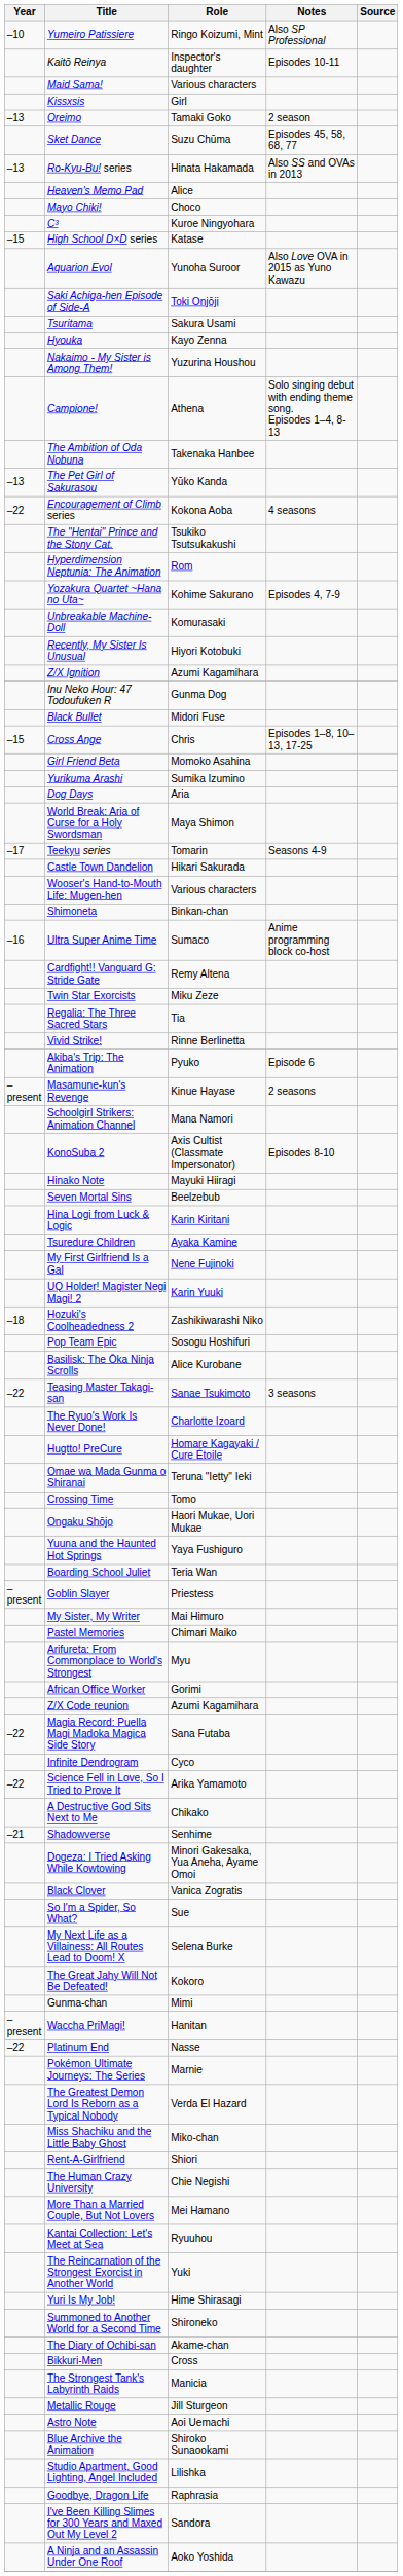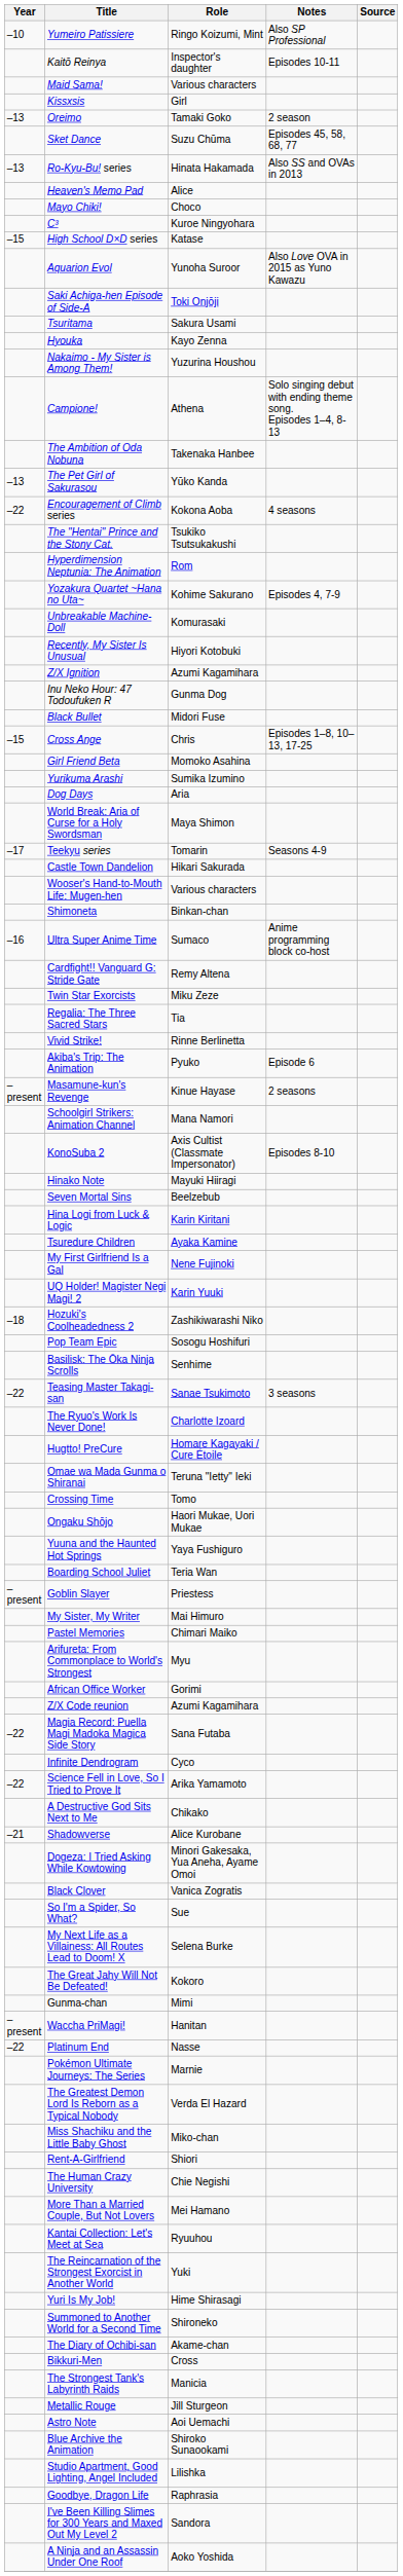 <table class="wikitable sortable plainrowheaders">
 <tr>
 <th>Year</th>
 <th>Title</th>
 <th>Role</th>
 <th class="unsortable">Notes</th>
 <th class="unsortable">Source</th>
 </tr>
 <tr>
 <td>–10</td>
 <td><em><a href='#'>Yumeiro Patissiere</a></em></td>
 <td>Ringo Koizumi, Mint</td>
 <td>Also <em>SP Professional</em></td>
 <td></td>
 </tr>
 <tr>
 <td></td>
 <td><em>Kaitō Reinya</em></td>
 <td>Inspector's daughter</td>
 <td>Episodes 10-11</td>
 <td></td>
 </tr>
 <tr>
 <td></td>
 <td><em><a href='#'>Maid Sama!</a></em></td>
 <td>Various characters</td>
 <td></td>
 <td></td>
 </tr>
 <tr>
 <td></td>
 <td><em><a href='#'>Kissxsis</a></em></td>
 <td>Girl</td>
 <td></td>
 <td></td>
 </tr>
 <tr>
 <td>–13</td>
 <td><em><a href='#'>Oreimo</a></em></td>
 <td>Tamaki Goko</td>
 <td>2 season</td>
 <td></td>
 </tr>
 <tr>
 <td></td>
 <td><em><a href='#'>Sket Dance</a></em></td>
 <td>Suzu Chūma</td>
 <td>Episodes 45, 58, 68, 77</td>
 <td></td>
 </tr>
 <tr>
 <td>–13</td>
 <td><em><a href='#'>Ro-Kyu-Bu!</a></em> series</td>
 <td>Hinata Hakamada</td>
 <td>Also <em>SS</em> and OVAs in 2013</td>
 <td></td>
 </tr>
 <tr>
 <td></td>
 <td><em><a href='#'>Heaven's Memo Pad</a></em></td>
 <td>Alice</td>
 <td></td>
 <td></td>
 </tr>
 <tr>
 <td></td>
 <td><em><a href='#'>Mayo Chiki!</a></em></td>
 <td>Choco</td>
 <td></td>
 <td></td>
 </tr>
 <tr>
 <td></td>
 <td><em><a href='#'>C³</a></em></td>
 <td>Kuroe Ningyohara</td>
 <td></td>
 <td></td>
 </tr>
 <tr>
 <td>–15</td>
 <td><em><a href='#'>High School D×D</a></em> series</td>
 <td>Katase</td>
 <td></td>
 <td></td>
 </tr>
 <tr>
 <td></td>
 <td><em><a href='#'>Aquarion Evol</a></em></td>
 <td>Yunoha Suroor</td>
 <td>Also <em>Love</em> OVA in 2015 as Yuno Kawazu</td>
 <td></td>
 </tr>
 <tr>
 <td></td>
 <td><em><a href='#'>Saki Achiga-hen Episode of Side-A</a></em></td>
 <td><a href='#'>Toki Onjōji</a></td>
 <td></td>
 <td></td>
 </tr>
 <tr>
 <td></td>
 <td><em><a href='#'>Tsuritama</a></em></td>
 <td>Sakura Usami</td>
 <td></td>
 <td></td>
 </tr>
 <tr>
 <td></td>
 <td><em><a href='#'>Hyouka</a></em></td>
 <td>Kayo Zenna</td>
 <td></td>
 <td></td>
 </tr>
 <tr>
 <td></td>
 <td><em><a href='#'>Nakaimo - My Sister is Among Them!</a></em></td>
 <td>Yuzurina Houshou </td>
 <td></td>
 <td></td>
 </tr>
 <tr>
 <td></td>
 <td><em><a href='#'>Campione!</a></em></td>
 <td>Athena</td>
 <td>Solo singing debut with ending theme song. <br> Episodes 1–4, 8-13</td>
 <td></td>
 </tr>
 <tr>
 <td></td>
 <td><em><a href='#'>The Ambition of Oda Nobuna</a></em></td>
 <td>Takenaka Hanbee</td>
 <td></td>
 <td></td>
 </tr>
 <tr>
 <td>–13</td>
 <td><em><a href='#'>The Pet Girl of Sakurasou</a></em></td>
 <td>Yūko Kanda</td>
 <td></td>
 <td></td>
 </tr>
 <tr>
 <td>–22</td>
 <td><em><a href='#'>Encouragement of Climb</a></em> series</td>
 <td>Kokona Aoba</td>
 <td>4 seasons</td>
 <td></td>
 </tr>
 <tr>
 <td></td>
 <td><em><a href='#'>The "Hentai" Prince and the Stony Cat.</a></em></td>
 <td>Tsukiko Tsutsukakushi</td>
 <td></td>
 <td></td>
 </tr>
 <tr>
 <td></td>
 <td><em><a href='#'>Hyperdimension Neptunia: The Animation</a></em></td>
 <td><a href='#'>Rom</a></td>
 <td></td>
 <td></td>
 </tr>
 <tr>
 <td></td>
 <td><em><a href='#'>Yozakura Quartet ~Hana no Uta~</a></em></td>
 <td>Kohime Sakurano</td>
 <td>Episodes 4, 7-9</td>
 <td></td>
 </tr>
 <tr>
 <td></td>
 <td><em><a href='#'>Unbreakable Machine-Doll</a></em></td>
 <td>Komurasaki</td>
 <td></td>
 <td></td>
 </tr>
 <tr>
 <td></td>
 <td><em><a href='#'>Recently, My Sister Is Unusual</a></em></td>
 <td>Hiyori Kotobuki</td>
 <td></td>
 <td></td>
 </tr>
 <tr>
 <td></td>
 <td><em><a href='#'>Z/X Ignition</a></em></td>
 <td>Azumi Kagamihara</td>
 <td></td>
 <td></td>
 </tr>
 <tr>
 <td></td>
 <td><em>Inu Neko Hour: 47 Todoufuken R</em></td>
 <td>Gunma Dog</td>
 <td></td>
 <td></td>
 </tr>
 <tr>
 <td></td>
 <td><em><a href='#'>Black Bullet</a></em></td>
 <td>Midori Fuse</td>
 <td></td>
 <td></td>
 </tr>
 <tr>
 <td>–15</td>
 <td><em><a href='#'>Cross Ange</a></em></td>
 <td>Chris</td>
 <td>Episodes 1–8, 10–13, 17-25</td>
 <td></td>
 </tr>
 <tr>
 <td></td>
 <td><em><a href='#'>Girl Friend Beta</a></em></td>
 <td>Momoko Asahina</td>
 <td></td>
 <td></td>
 </tr>
 <tr>
 <td></td>
 <td><em><a href='#'>Yurikuma Arashi</a></em></td>
 <td>Sumika Izumino</td>
 <td></td>
 <td></td>
 </tr>
 <tr>
 <td></td>
 <td><em><a href='#'>Dog Days</em></a><em></td>
 <td>Aria</td>
 <td></td>
 <td></td>
 </tr>
 <tr>
 <td></td>
 <td></em><a href='#'>World Break: Aria of Curse for a Holy Swordsman</a><em></td>
 <td>Maya Shimon</td>
 <td></td>
 <td></td>
 </tr>
 <tr>
 <td>–17</td>
 <td></em><a href='#'>Teekyu</a><em> series</td>
 <td>Tomarin</td>
 <td>Seasons 4-9</td>
 <td></td>
 </tr>
 <tr>
 <td></td>
 <td></em><a href='#'>Castle Town Dandelion</a><em></td>
 <td>Hikari Sakurada</td>
 <td></td>
 <td></td>
 </tr>
 <tr>
 <td></td>
 <td></em><a href='#'>Wooser's Hand-to-Mouth Life: Mugen-hen</a><em></td>
 <td>Various characters</td>
 <td></td>
 <td></td>
 </tr>
 <tr>
 <td></td>
 <td></em><a href='#'>Shimoneta</a><em></td>
 <td>Binkan-chan</td>
 <td></td>
 <td></td>
 </tr>
 <tr>
 <td>–16</td>
 <td></em><a href='#'>Ultra Super Anime Time</a><em></td>
 <td>Sumaco</td>
 <td>Anime programming block co-host</td>
 <td></td>
 </tr>
 <tr>
 <td></td>
 <td></em><a href='#'>Cardfight!! Vanguard G: Stride Gate</a><em></td>
 <td>Remy Altena</td>
 <td></td>
 <td></td>
 </tr>
 <tr>
 <td></td>
 <td></em><a href='#'>Twin Star Exorcists</a><em></td>
 <td>Miku Zeze</td>
 <td></td>
 <td></td>
 </tr>
 <tr>
 <td></td>
 <td></em><a href='#'>Regalia: The Three Sacred Stars</a><em></td>
 <td>Tia</td>
 <td></td>
 <td></td>
 </tr>
 <tr>
 <td></td>
 <td></em><a href='#'>Vivid Strike!</a><em></td>
 <td>Rinne Berlinetta</td>
 <td></td>
 <td></td>
 </tr>
 <tr>
 <td></td>
 <td></em><a href='#'>Akiba's Trip: The Animation</a><em></td>
 <td>Pyuko</td>
 <td>Episode 6</td>
 <td></td>
 </tr>
 <tr>
 <td>–present</td>
 <td></em><a href='#'>Masamune-kun's Revenge</a><em></td>
 <td>Kinue Hayase</td>
 <td>2 seasons</td>
 <td></td>
 </tr>
 <tr>
 <td></td>
 <td></em><a href='#'>Schoolgirl Strikers: Animation Channel</a><em></td>
 <td>Mana Namori</td>
 <td></td>
 <td></td>
 </tr>
 <tr>
 <td></td>
 <td></em><a href='#'>KonoSuba 2</a><em></td>
 <td>Axis Cultist (Classmate Impersonator)</td>
 <td>Episodes 8-10</td>
 <td></td>
 </tr>
 <tr>
 <td></td>
 <td></em><a href='#'>Hinako Note</a><em></td>
 <td>Mayuki Hiiragi</td>
 <td></td>
 <td></td>
 </tr>
 <tr>
 <td></td>
 <td></em><a href='#'>Seven Mortal Sins</a><em></td>
 <td>Beelzebub</td>
 <td></td>
 <td></td>
 </tr>
 <tr>
 <td></td>
 <td></em><a href='#'>Hina Logi from Luck & Logic</a><em></td>
 <td><a href='#'>Karin Kiritani</a></td>
 <td></td>
 <td></td>
 </tr>
 <tr>
 <td></td>
 <td></em><a href='#'>Tsuredure Children</a><em></td>
 <td><a href='#'>Ayaka Kamine</a></td>
 <td></td>
 <td></td>
 </tr>
 <tr>
 <td></td>
 <td></em><a href='#'>My First Girlfriend Is a Gal</a><em></td>
 <td><a href='#'>Nene Fujinoki</a></td>
 <td></td>
 <td></td>
 </tr>
 <tr>
 <td></td>
 <td></em><a href='#'>UQ Holder! Magister Negi Magi! 2</a><em></td>
 <td><a href='#'>Karin Yuuki</a></td>
 <td></td>
 <td></td>
 </tr>
 <tr>
 <td>–18</td>
 <td></em><a href='#'>Hozuki's Coolheadedness 2</a><em></td>
 <td>Zashikiwarashi Niko</td>
 <td></td>
 <td></td>
 </tr>
 <tr>
 <td></td>
 <td></em><a href='#'>Pop Team Epic</a><em></td>
 <td>Sosogu Hoshifuri</td>
 <td></td>
 <td></td>
 </tr>
 <tr>
 <td></td>
 <td></em><a href='#'>Basilisk: The Ōka Ninja Scrolls</a><em></td>
-<td>Alice Kurobane</td>
+<td>Senhime</td>
 <td></td>
 <td></td>
 </tr>
 <tr>
 <td>–22</td>
 <td></em><a href='#'>Teasing Master Takagi-san</a><em></td>
 <td><a href='#'>Sanae Tsukimoto</a></td>
 <td>3 seasons</td>
 <td></td>
 </tr>
 <tr>
 <td></td>
 <td></em><a href='#'>The Ryuo's Work Is Never Done!</a><em></td>
 <td><a href='#'>Charlotte Izoard</a></td>
 <td></td>
 <td></td>
 </tr>
 <tr>
 <td></td>
 <td></em><a href='#'>Hugtto! PreCure</a><em></td>
 <td><a href='#'>Homare Kagayaki / Cure Étoile</a></td>
 <td></td>
 <td></td>
 </tr>
 <tr>
 <td></td>
 <td></em><a href='#'>Omae wa Mada Gunma o Shiranai</a><em></td>
 <td>Teruna "Ietty" Ieki</td>
 <td></td>
 <td></td>
 </tr>
 <tr>
 <td></td>
 <td></em><a href='#'>Crossing Time</a><em></td>
 <td>Tomo</td>
 <td></td>
 <td></td>
 </tr>
 <tr>
 <td></td>
 <td></em><a href='#'>Ongaku Shōjo</a><em></td>
 <td>Haori Mukae, Uori Mukae</td>
 <td></td>
 <td></td>
 </tr>
 <tr>
 <td></td>
 <td></em><a href='#'>Yuuna and the Haunted Hot Springs</a><em></td>
 <td>Yaya Fushiguro</td>
 <td></td>
 <td></td>
 </tr>
 <tr>
 <td></td>
 <td></em><a href='#'>Boarding School Juliet</a><em></td>
 <td>Teria Wan</td>
 <td></td>
 <td></td>
 </tr>
 <tr>
 <td>–present</td>
 <td></em><a href='#'>Goblin Slayer</a><em></td>
 <td>Priestess</td>
 <td></td>
 <td></td>
 </tr>
 <tr>
 <td></td>
 <td></em><a href='#'>My Sister, My Writer</a><em></td>
 <td>Mai Himuro</td>
 <td></td>
 <td></td>
 </tr>
 <tr>
 <td></td>
 <td></em><a href='#'>Pastel Memories</a><em></td>
 <td>Chimari Maiko</td>
 <td></td>
 <td></td>
 </tr>
 <tr>
 <td></td>
 <td></em><a href='#'>Arifureta: From Commonplace to World's Strongest</a><em></td>
 <td>Myu</td>
 <td></td>
 <td></td>
 </tr>
 <tr>
 <td></td>
 <td></em><a href='#'>African Office Worker</a><em></td>
 <td>Gorimi</td>
 <td></td>
 <td></td>
 </tr>
 <tr>
 <td></td>
 <td></em><a href='#'>Z/X Code reunion</a><em></td>
 <td>Azumi Kagamihara</td>
 <td></td>
 <td></td>
 </tr>
 <tr>
 <td>–22</td>
 <td></em><a href='#'>Magia Record: Puella Magi Madoka Magica Side Story</a><em></td>
 <td>Sana Futaba</td>
 <td></td>
 <td></td>
 </tr>
 <tr>
 <td></td>
 <td></em><a href='#'>Infinite Dendrogram</a><em></td>
 <td>Cyco</td>
 <td></td>
 <td></td>
 </tr>
 <tr>
 <td>–22</td>
 <td></em><a href='#'>Science Fell in Love, So I Tried to Prove It</a><em></td>
 <td>Arika Yamamoto</td>
 <td></td>
 <td></td>
 </tr>
 <tr>
 <td></td>
 <td></em><a href='#'>A Destructive God Sits Next to Me</a><em></td>
 <td>Chikako</td>
 <td></td>
 <td></td>
 </tr>
 <tr>
 <td>–21</td>
 <td></em><a href='#'>Shadowverse</a><em></td>
-<td>Senhime</td>
+<td>Alice Kurobane</td>
 <td></td>
 <td></td>
 </tr>
 <tr>
 <td></td>
 <td></em><a href='#'>Dogeza: I Tried Asking While Kowtowing</a><em></td>
 <td>Minori Gakesaka, Yua Aneha, Ayame Omoi</td>
 <td></td>
 <td></td>
 </tr>
 <tr>
 <td></td>
 <td></em><a href='#'>Black Clover</a><em></td>
 <td>Vanica Zogratis</td>
 <td></td>
 <td></td>
 </tr>
 <tr>
 <td></td>
 <td></em><a href='#'>So I'm a Spider, So What?</a><em></td>
 <td>Sue</td>
 <td></td>
 <td></td>
 </tr>
 <tr>
 <td></td>
 <td></em><a href='#'>My Next Life as a Villainess: All Routes Lead to Doom! X</a><em></td>
 <td>Selena Burke</td>
 <td></td>
 <td></td>
 </tr>
 <tr>
 <td></td>
 <td></em><a href='#'>The Great Jahy Will Not Be Defeated!</a><em></td>
 <td>Kokoro</td>
 <td></td>
 <td></td>
 </tr>
 <tr>
 <td></td>
 <td></em>Gunma-chan<em></td>
 <td>Mimi</td>
 <td></td>
 <td></td>
 </tr>
 <tr>
 <td>–present</td>
 <td></em><a href='#'>Waccha PriMagi!</a><em></td>
 <td>Hanitan</td>
 <td></td>
 <td></td>
 </tr>
 <tr>
 <td>–22</td>
 <td></em><a href='#'>Platinum End</a><em></td>
 <td>Nasse</td>
 <td></td>
 <td></td>
 </tr>
 <tr>
 <td></td>
 <td></em><a href='#'>Pokémon Ultimate Journeys: The Series</a><em></td>
 <td>Marnie</td>
 <td></td>
 <td></td>
 </tr>
 <tr>
 <td></td>
 <td></em><a href='#'>The Greatest Demon Lord Is Reborn as a Typical Nobody</a><em></td>
 <td>Verda El Hazard</td>
 <td></td>
 <td></td>
 </tr>
 <tr>
 <td></td>
 <td></em><a href='#'>Miss Shachiku and the Little Baby Ghost</a><em></td>
 <td>Miko-chan</td>
 <td></td>
 <td></td>
 </tr>
 <tr>
 <td></td>
 <td></em><a href='#'>Rent-A-Girlfriend</a><em></td>
 <td>Shiori</td>
 <td></td>
 <td></td>
 </tr>
 <tr>
 <td></td>
 <td></em><a href='#'>The Human Crazy University</a><em></td>
 <td>Chie Negishi</td>
 <td></td>
 <td></td>
 </tr>
 <tr>
 <td></td>
 <td></em><a href='#'>More Than a Married Couple, But Not Lovers</a><em></td>
 <td>Mei Hamano</td>
 <td></td>
 <td></td>
 </tr>
 <tr>
 <td></td>
 <td></em><a href='#'>Kantai Collection: Let's Meet at Sea</a><em></td>
 <td>Ryuuhou</td>
 <td></td>
 <td></td>
 </tr>
 <tr>
 <td></td>
 <td></em><a href='#'>The Reincarnation of the Strongest Exorcist in Another World</a><em></td>
 <td>Yuki</td>
 <td></td>
 <td></td>
 </tr>
 <tr>
 <td></td>
 <td></em><a href='#'>Yuri Is My Job!</a><em></td>
 <td>Hime Shirasagi</td>
 <td></td>
 <td></td>
 </tr>
 <tr>
 <td></td>
 <td></em><a href='#'>Summoned to Another World for a Second Time</a><em></td>
 <td>Shironeko</td>
 <td></td>
 <td></td>
 </tr>
 <tr>
 <td></td>
 <td></em><a href='#'>The Diary of Ochibi-san</a><em></td>
 <td>Akame-chan</td>
 <td></td>
 <td></td>
 </tr>
 <tr>
 <td></td>
 <td></em><a href='#'>Bikkuri-Men</a><em></td>
 <td>Cross</td>
 <td></td>
 <td></td>
 </tr>
 <tr>
 <td></td>
 <td></em><a href='#'>The Strongest Tank's Labyrinth Raids</a><em></td>
 <td>Manicia</td>
 <td></td>
 <td></td>
 </tr>
 <tr>
 <td></td>
 <td></em><a href='#'>Metallic Rouge</a><em></td>
 <td>Jill Sturgeon</td>
 <td></td>
 <td></td>
 </tr>
 <tr>
 <td></td>
 <td></em><a href='#'>Astro Note</a><em></td>
 <td>Aoi Uemachi</td>
 <td></td>
 <td></td>
 </tr>
 <tr>
 <td></td>
 <td></em><a href='#'>Blue Archive the Animation</a><em></td>
 <td>Shiroko Sunaookami</td>
 <td></td>
 <td></td>
 </tr>
 <tr>
 <td></td>
 <td></em><a href='#'>Studio Apartment, Good Lighting, Angel Included</a><em></td>
 <td>Lilishka</td>
 <td></td>
 <td></td>
 </tr>
 <tr>
 <td></td>
 <td></em><a href='#'>Goodbye, Dragon Life</a><em></td>
 <td>Raphrasia</td>
 <td></td>
 <td></td>
 </tr>
 <tr>
 <td></td>
 <td></em><a href='#'>I've Been Killing Slimes for 300 Years and Maxed Out My Level 2</a><em></td>
 <td>Sandora</td>
 <td></td>
 <td></td>
 </tr>
 <tr>
 <td></td>
 <td></em><a href='#'>A Ninja and an Assassin Under One Roof</a><em></td>
 <td>Aoko Yoshida</td>
 <td></td>
 <td></td>
 </tr>
 <tr>
 </tr>
 </table>
